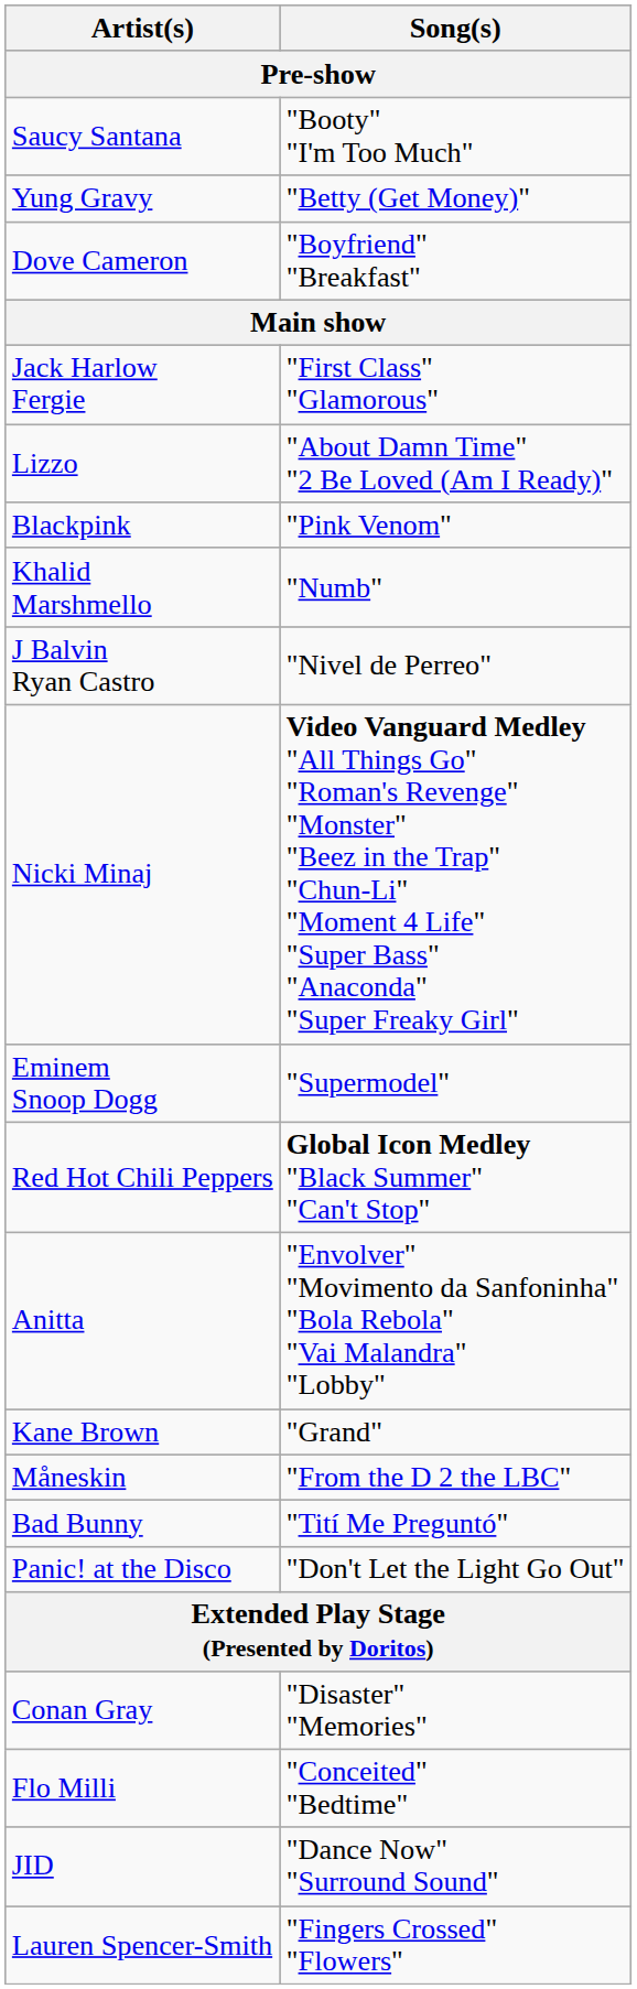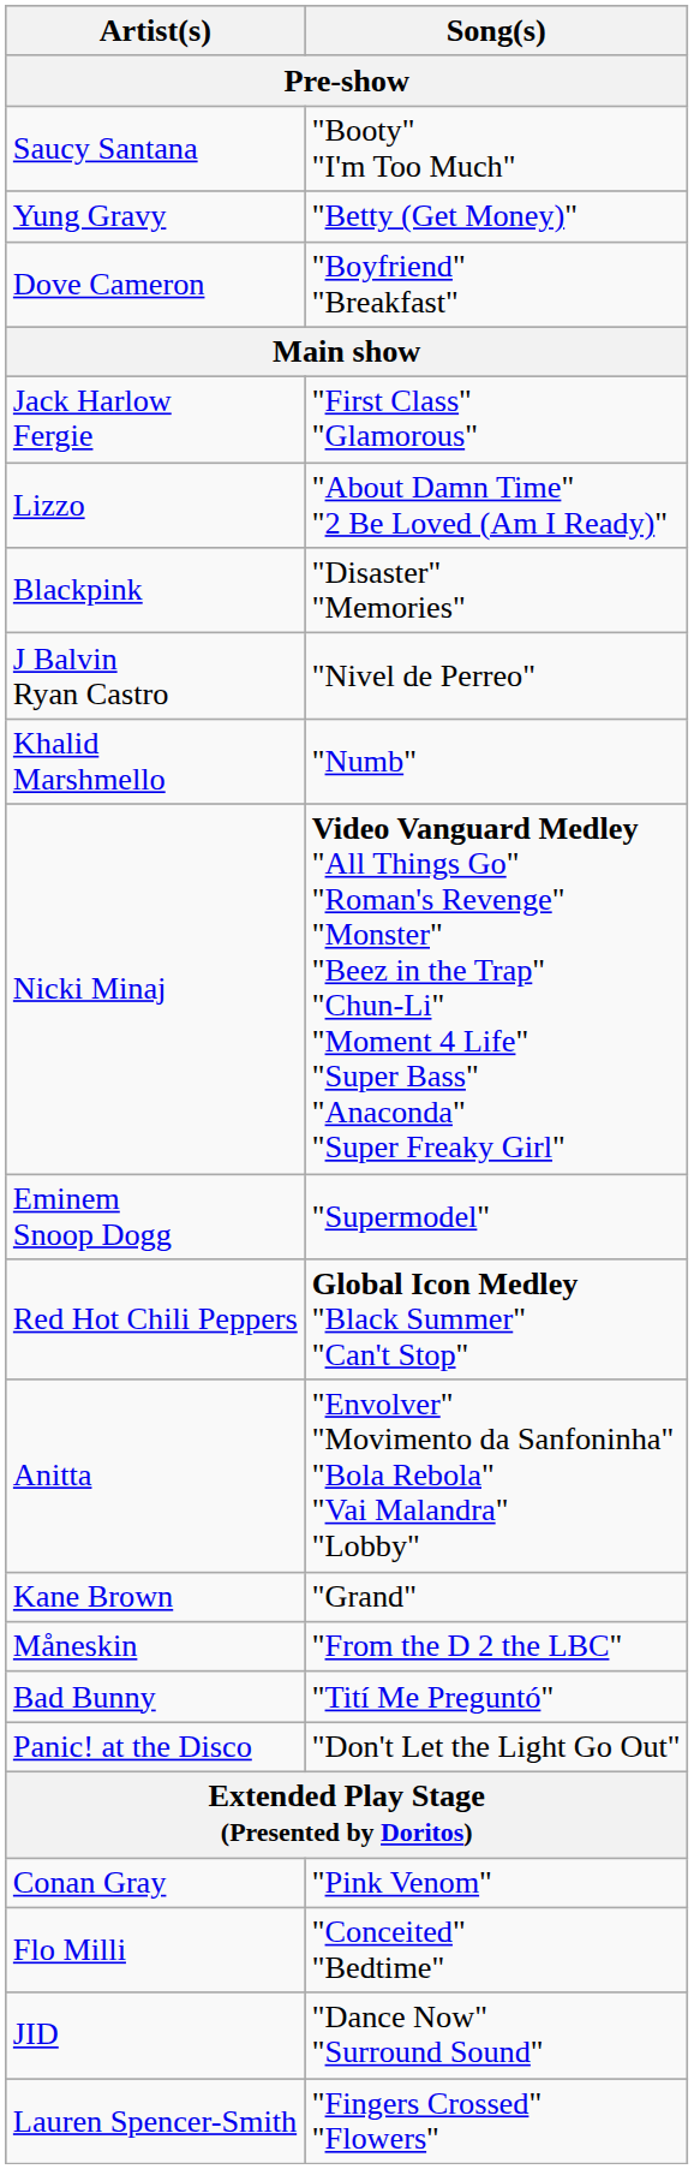 <table class="wikitable">
 <tr>
 <th scope="col">Artist(s)</th>
 <th scope="col">Song(s)</th>
 </tr>
 <tr>
 <th colspan="2" scope="col">Pre-show</th>
 </tr>
 <tr>
 <td><a href='#'>Saucy Santana</a></td>
 <td>"Booty" <br> "I'm Too Much"</td>
 </tr>
 <tr>
 <td><a href='#'>Yung Gravy</a></td>
 <td>"<a href='#'>Betty (Get Money)</a>"</td>
 </tr>
 <tr>
 <td><a href='#'>Dove Cameron</a></td>
 <td>"<a href='#'>Boyfriend</a>" <br> "Breakfast"</td>
 </tr>
 <tr>
 <th colspan="2" scope="col">Main show</th>
 </tr>
 <tr>
 <td><a href='#'>Jack Harlow</a><br><a href='#'>Fergie</a></td>
 <td>"<a href='#'>First Class</a>"<br>"<a href='#'>Glamorous</a>"</td>
 </tr>
 <tr>
 <td><a href='#'>Lizzo</a></td>
 <td>"<a href='#'>About Damn Time</a>"<br>"<a href='#'>2 Be Loved (Am I Ready)</a>"</td>
 </tr>
 <tr>
 <td><a href='#'>Blackpink</a></td>
-<td>"<a href='#'>Pink Venom</a>"</td>
+<td>"Disaster" <br> "Memories"</td>
+</tr>
+<tr>
+<td><a href='#'>J Balvin</a><br>Ryan Castro</td>
+<td>"Nivel de Perreo"</td>
 </tr>
 <tr>
 <td><a href='#'>Khalid</a> <br><a href='#'>Marshmello</a></td>
 <td>"<a href='#'>Numb</a>"</td>
-</tr>
-<tr>
-<td><a href='#'>J Balvin</a><br>Ryan Castro</td>
-<td>"Nivel de Perreo"</td>
 </tr>
 <tr>
 <td><a href='#'>Nicki Minaj</a></td>
 <td><strong>Video Vanguard Medley</strong><br>"<a href='#'>All Things Go</a>"<br>"<a href='#'>Roman's Revenge</a>"<br>"<a href='#'>Monster</a>"<br>"<a href='#'>Beez in the Trap</a>"<br>"<a href='#'>Chun-Li</a>"<br>"<a href='#'>Moment 4 Life</a>"<br>"<a href='#'>Super Bass</a>"<br>"<a href='#'>Anaconda</a>"<br>"<a href='#'>Super Freaky Girl</a>"</td>
 </tr>
 <tr>
 <td><a href='#'>Eminem</a><br><a href='#'>Snoop Dogg</a></td>
 <td>"<a href='#'>Supermodel</a>"</td>
 </tr>
 <tr>
 <td><a href='#'>Red Hot Chili Peppers</a></td>
 <td><strong>Global Icon Medley</strong><br>"<a href='#'>Black Summer</a>"<br>"<a href='#'>Can't Stop</a>"</td>
 </tr>
 <tr>
 <td><a href='#'>Anitta</a></td>
 <td>"<a href='#'>Envolver</a>"<br>"Movimento da Sanfoninha"<br>"<a href='#'>Bola Rebola</a>"<br>"<a href='#'>Vai Malandra</a>"<br>"Lobby"</td>
 </tr>
 <tr>
 <td><a href='#'>Kane Brown</a></td>
 <td>"Grand"</td>
 </tr>
 <tr>
 <td><a href='#'>Måneskin</a></td>
 <td>"<a href='#'>From the D 2 the LBC</a>"</td>
 </tr>
 <tr>
 <td><a href='#'>Bad Bunny</a></td>
 <td>"<a href='#'>Tití Me Preguntó</a>"</td>
 </tr>
 <tr>
 <td><a href='#'>Panic! at the Disco</a></td>
 <td>"Don't Let the Light Go Out"</td>
 </tr>
 <tr>
 <th colspan="2" scope="col">Extended Play Stage <br> <small>(Presented by <a href='#'>Doritos</a>)</small></th>
 </tr>
 <tr>
 <td><a href='#'>Conan Gray</a></td>
-<td>"Disaster" <br> "Memories"</td>
+<td>"<a href='#'>Pink Venom</a>"</td>
 </tr>
 <tr>
 <td><a href='#'>Flo Milli</a></td>
 <td>"<a href='#'>Conceited</a>" <br>"Bedtime"</td>
 </tr>
 <tr>
 <td><a href='#'>JID</a></td>
 <td>"Dance Now" <br> "<a href='#'>Surround Sound</a>"</td>
 </tr>
 <tr>
 <td><a href='#'>Lauren Spencer-Smith</a></td>
 <td>"<a href='#'>Fingers Crossed</a>" <br> "<a href='#'>Flowers</a>"</td>
 </tr>
 </table>
